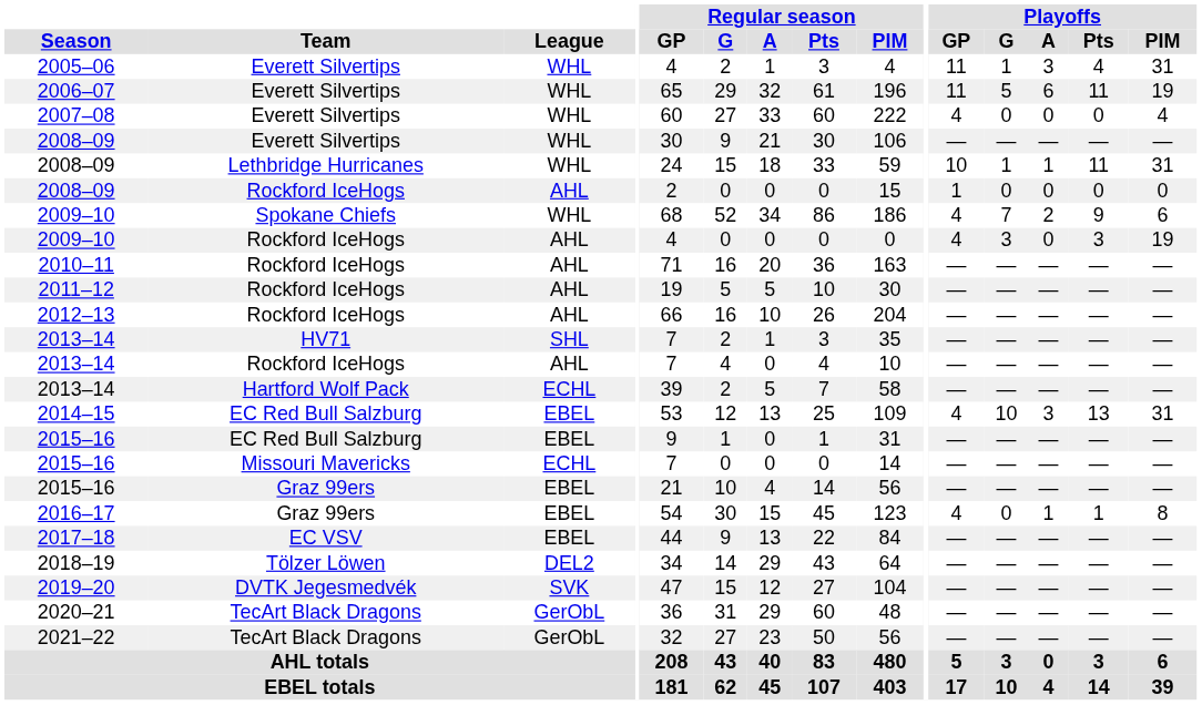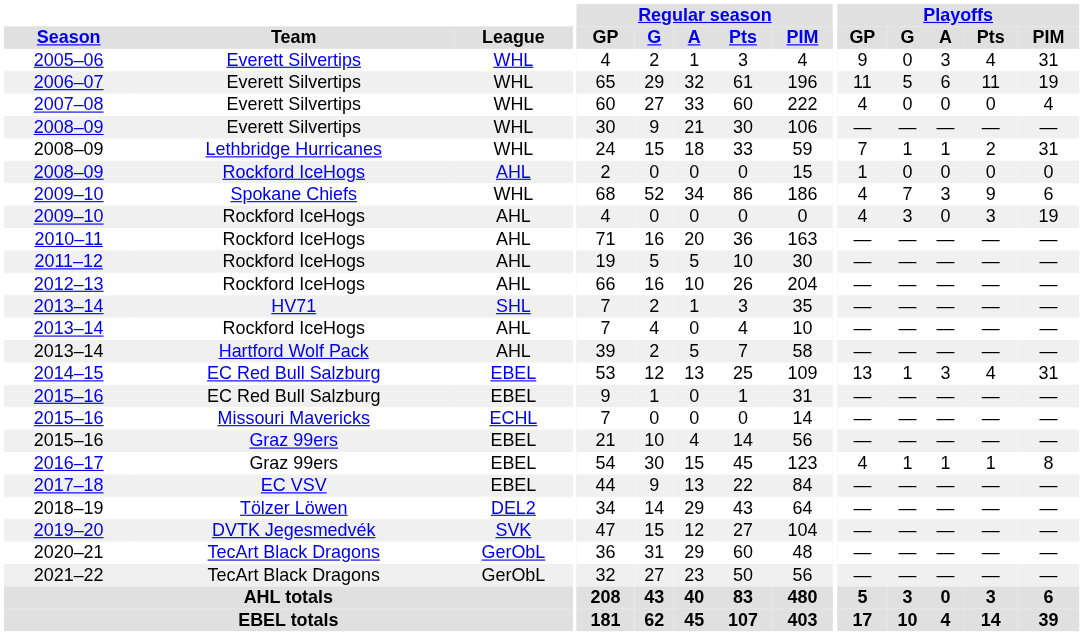 <table border="0" cellpadding="1" cellspacing="0" style="text-align:center; width:60em">
 <tr bgcolor="#e0e0e0">
 <th colspan="3" bgcolor="#ffffff"></th>
 <th rowspan="99" bgcolor="#ffffff"></th>
 <th colspan="5"><a href='#'>Regular season</a></th>
 <th rowspan="99" bgcolor="#ffffff"></th>
 <th colspan="5"><a href='#'>Playoffs</a></th>
 </tr>
 <tr bgcolor="#e0e0e0">
 <th><a href='#'>Season</a></th>
 <th>Team</th>
 <th>League</th>
 <th>GP</th>
 <th><a href='#'>G</a></th>
 <th><a href='#'>A</a></th>
 <th><a href='#'>Pts</a></th>
 <th><a href='#'>PIM</a></th>
 <th>GP</th>
 <th>G</th>
 <th>A</th>
 <th>Pts</th>
 <th>PIM</th>
 </tr>
 <tr>
 <td><a href='#'>2005–06</a></td>
 <td><a href='#'>Everett Silvertips</a></td>
 <td><a href='#'>WHL</a></td>
 <td>4</td>
 <td>2</td>
 <td>1</td>
 <td>3</td>
 <td>4</td>
-<td>11</td>
-<td>1</td>
+<td>9</td>
+<td>0</td>
 <td>3</td>
 <td>4</td>
 <td>31</td>
 </tr>
 <tr bgcolor="#f0f0f0">
 <td><a href='#'>2006–07</a></td>
 <td>Everett Silvertips</td>
 <td>WHL</td>
 <td>65</td>
 <td>29</td>
 <td>32</td>
 <td>61</td>
 <td>196</td>
 <td>11</td>
 <td>5</td>
 <td>6</td>
 <td>11</td>
 <td>19</td>
 </tr>
 <tr>
 <td><a href='#'>2007–08</a></td>
 <td>Everett Silvertips</td>
 <td>WHL</td>
 <td>60</td>
 <td>27</td>
 <td>33</td>
 <td>60</td>
 <td>222</td>
 <td>4</td>
 <td>0</td>
 <td>0</td>
 <td>0</td>
 <td>4</td>
 </tr>
 <tr bgcolor="#f0f0f0">
 <td><a href='#'>2008–09</a></td>
 <td>Everett Silvertips</td>
 <td>WHL</td>
 <td>30</td>
 <td>9</td>
 <td>21</td>
 <td>30</td>
 <td>106</td>
 <td>—</td>
 <td>—</td>
 <td>—</td>
 <td>—</td>
 <td>—</td>
 </tr>
 <tr>
 <td>2008–09</td>
 <td><a href='#'>Lethbridge Hurricanes</a></td>
 <td>WHL</td>
 <td>24</td>
 <td>15</td>
 <td>18</td>
 <td>33</td>
 <td>59</td>
-<td>10</td>
+<td>7</td>
 <td>1</td>
 <td>1</td>
-<td>11</td>
+<td>2</td>
 <td>31</td>
 </tr>
 <tr bgcolor="#f0f0f0">
 <td><a href='#'>2008–09</a></td>
 <td><a href='#'>Rockford IceHogs</a></td>
 <td><a href='#'>AHL</a></td>
 <td>2</td>
 <td>0</td>
 <td>0</td>
 <td>0</td>
 <td>15</td>
 <td>1</td>
 <td>0</td>
 <td>0</td>
 <td>0</td>
 <td>0</td>
 </tr>
 <tr>
 <td><a href='#'>2009–10</a></td>
 <td><a href='#'>Spokane Chiefs</a></td>
 <td>WHL</td>
 <td>68</td>
 <td>52</td>
 <td>34</td>
 <td>86</td>
 <td>186</td>
 <td>4</td>
 <td>7</td>
-<td>2</td>
+<td>3</td>
 <td>9</td>
 <td>6</td>
 </tr>
 <tr bgcolor="#f0f0f0">
 <td><a href='#'>2009–10</a></td>
 <td>Rockford IceHogs</td>
 <td>AHL</td>
 <td>4</td>
 <td>0</td>
 <td>0</td>
 <td>0</td>
 <td>0</td>
 <td>4</td>
 <td>3</td>
 <td>0</td>
 <td>3</td>
 <td>19</td>
 </tr>
 <tr>
 <td><a href='#'>2010–11</a></td>
 <td>Rockford IceHogs</td>
 <td>AHL</td>
 <td>71</td>
 <td>16</td>
 <td>20</td>
 <td>36</td>
 <td>163</td>
 <td>—</td>
 <td>—</td>
 <td>—</td>
 <td>—</td>
 <td>—</td>
 </tr>
 <tr bgcolor="#f0f0f0">
 <td><a href='#'>2011–12</a></td>
 <td>Rockford IceHogs</td>
 <td>AHL</td>
 <td>19</td>
 <td>5</td>
 <td>5</td>
 <td>10</td>
 <td>30</td>
 <td>—</td>
 <td>—</td>
 <td>—</td>
 <td>—</td>
 <td>—</td>
 </tr>
 <tr>
 <td><a href='#'>2012–13</a></td>
 <td>Rockford IceHogs</td>
 <td>AHL</td>
 <td>66</td>
 <td>16</td>
 <td>10</td>
 <td>26</td>
 <td>204</td>
 <td>—</td>
 <td>—</td>
 <td>—</td>
 <td>—</td>
 <td>—</td>
 </tr>
 <tr bgcolor="#f0f0f0">
 <td><a href='#'>2013–14</a></td>
 <td><a href='#'>HV71</a></td>
 <td><a href='#'>SHL</a></td>
 <td>7</td>
 <td>2</td>
 <td>1</td>
 <td>3</td>
 <td>35</td>
 <td>—</td>
 <td>—</td>
 <td>—</td>
 <td>—</td>
 <td>—</td>
 </tr>
 <tr>
 <td><a href='#'>2013–14</a></td>
 <td>Rockford IceHogs</td>
 <td>AHL</td>
 <td>7</td>
 <td>4</td>
 <td>0</td>
 <td>4</td>
 <td>10</td>
 <td>—</td>
 <td>—</td>
 <td>—</td>
 <td>—</td>
 <td>—</td>
 </tr>
 <tr bgcolor="#f0f0f0">
 <td>2013–14</td>
 <td><a href='#'>Hartford Wolf Pack</a></td>
-<td><a href='#'>ECHL</a></td>
+<td>AHL</td>
 <td>39</td>
 <td>2</td>
 <td>5</td>
 <td>7</td>
 <td>58</td>
 <td>—</td>
 <td>—</td>
 <td>—</td>
 <td>—</td>
 <td>—</td>
 </tr>
 <tr>
 <td><a href='#'>2014–15</a></td>
 <td><a href='#'>EC Red Bull Salzburg</a></td>
 <td><a href='#'>EBEL</a></td>
 <td>53</td>
 <td>12</td>
 <td>13</td>
 <td>25</td>
 <td>109</td>
+<td>13</td>
+<td>1</td>
+<td>3</td>
 <td>4</td>
-<td>10</td>
-<td>3</td>
-<td>13</td>
 <td>31</td>
 </tr>
 <tr bgcolor="#f0f0f0">
 <td><a href='#'>2015–16</a></td>
 <td>EC Red Bull Salzburg</td>
 <td>EBEL</td>
 <td>9</td>
 <td>1</td>
 <td>0</td>
 <td>1</td>
 <td>31</td>
 <td>—</td>
 <td>—</td>
 <td>—</td>
 <td>—</td>
 <td>—</td>
 </tr>
 <tr>
 <td><a href='#'>2015–16</a></td>
 <td><a href='#'>Missouri Mavericks</a></td>
 <td><a href='#'>ECHL</a></td>
 <td>7</td>
 <td>0</td>
 <td>0</td>
 <td>0</td>
 <td>14</td>
 <td>—</td>
 <td>—</td>
 <td>—</td>
 <td>—</td>
 <td>—</td>
 </tr>
 <tr bgcolor="#f0f0f0">
 <td>2015–16</td>
 <td><a href='#'>Graz 99ers</a></td>
 <td>EBEL</td>
 <td>21</td>
 <td>10</td>
 <td>4</td>
 <td>14</td>
 <td>56</td>
 <td>—</td>
 <td>—</td>
 <td>—</td>
 <td>—</td>
 <td>—</td>
 </tr>
 <tr>
 <td><a href='#'>2016–17</a></td>
 <td>Graz 99ers</td>
 <td>EBEL</td>
 <td>54</td>
 <td>30</td>
 <td>15</td>
 <td>45</td>
 <td>123</td>
 <td>4</td>
-<td>0</td>
+<td>1</td>
 <td>1</td>
 <td>1</td>
 <td>8</td>
 </tr>
 <tr bgcolor="#f0f0f0">
 <td><a href='#'>2017–18</a></td>
 <td><a href='#'>EC VSV</a></td>
 <td>EBEL</td>
 <td>44</td>
 <td>9</td>
 <td>13</td>
 <td>22</td>
 <td>84</td>
 <td>—</td>
 <td>—</td>
 <td>—</td>
 <td>—</td>
 <td>—</td>
 </tr>
 <tr>
 <td>2018–19</td>
 <td><a href='#'>Tölzer Löwen</a></td>
 <td><a href='#'>DEL2</a></td>
 <td>34</td>
 <td>14</td>
 <td>29</td>
 <td>43</td>
 <td>64</td>
 <td>—</td>
 <td>—</td>
 <td>—</td>
 <td>—</td>
 <td>—</td>
 </tr>
 <tr bgcolor="#f0f0f0">
 <td><a href='#'>2019–20</a></td>
 <td><a href='#'>DVTK Jegesmedvék</a></td>
 <td><a href='#'>SVK</a></td>
 <td>47</td>
 <td>15</td>
 <td>12</td>
 <td>27</td>
 <td>104</td>
 <td>—</td>
 <td>—</td>
 <td>—</td>
 <td>—</td>
 <td>—</td>
 </tr>
 <tr>
 <td>2020–21</td>
 <td><a href='#'>TecArt Black Dragons</a></td>
 <td><a href='#'>GerObL</a></td>
 <td>36</td>
 <td>31</td>
 <td>29</td>
 <td>60</td>
 <td>48</td>
 <td>—</td>
 <td>—</td>
 <td>—</td>
 <td>—</td>
 <td>—</td>
 </tr>
 <tr bgcolor="#f0f0f0">
 <td>2021–22</td>
 <td>TecArt Black Dragons</td>
 <td>GerObL</td>
 <td>32</td>
 <td>27</td>
 <td>23</td>
 <td>50</td>
 <td>56</td>
 <td>—</td>
 <td>—</td>
 <td>—</td>
 <td>—</td>
 <td>—</td>
 </tr>
 <tr bgcolor="#e0e0e0">
 <th colspan="3">AHL totals</th>
 <th>208</th>
 <th>43</th>
 <th>40</th>
 <th>83</th>
 <th>480</th>
 <th>5</th>
 <th>3</th>
 <th>0</th>
 <th>3</th>
 <th>6</th>
 </tr>
 <tr bgcolor="#e0e0e0">
 <th colspan="3">EBEL totals</th>
 <th>181</th>
 <th>62</th>
 <th>45</th>
 <th>107</th>
 <th>403</th>
 <th>17</th>
 <th>10</th>
 <th>4</th>
 <th>14</th>
 <th>39</th>
 </tr>
 </table>
